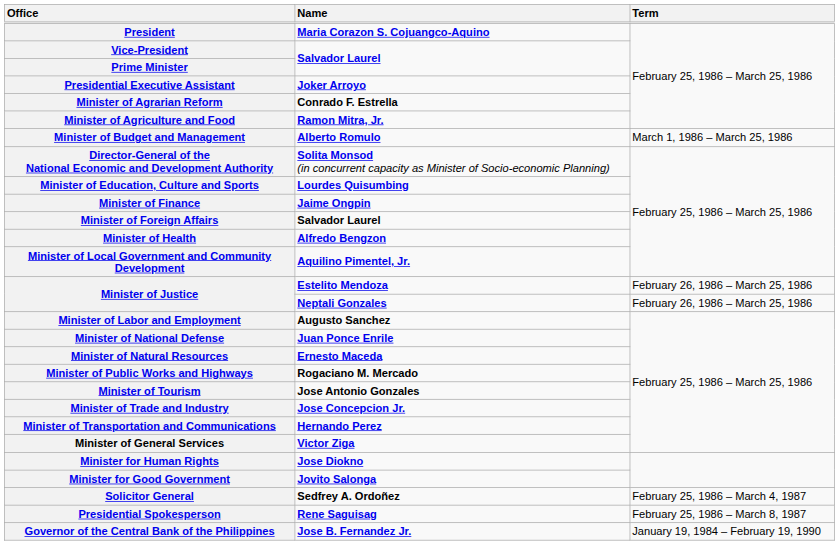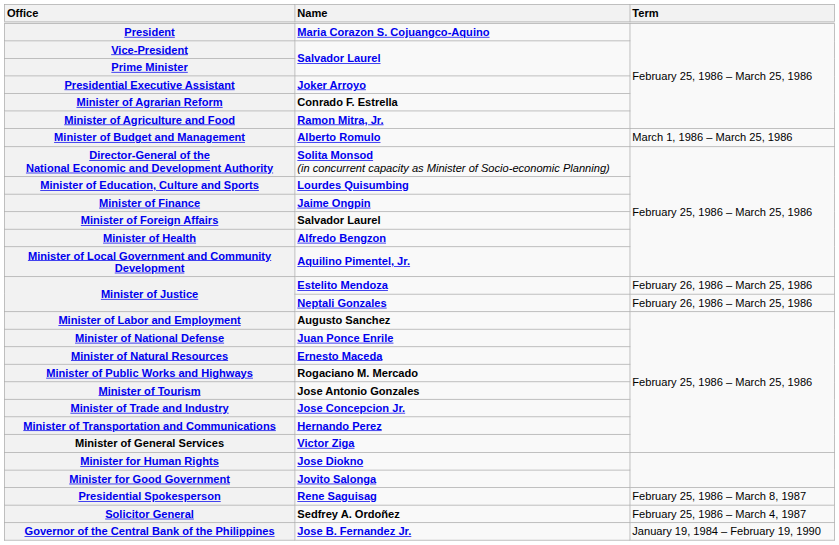 <table class="wikitable collapsible plainrowheaders toptextcells" style="width:90%; font-size:95%;">
 <tr style="border-bottom-style:double;">
 <th scope="col" style="text-align:left; width:35%;">Office</th>
 <th scope="col" style="text-align:left;">Name</th>
 <th scope="col" style="text-align:left;">Term</th>
 </tr>
 <tr>
 <th scope="row"><a href='#'>President</a></th>
 <td><strong><a href='#'>Maria Corazon S. Cojuangco-Aquino</a></strong></td>
 <td rowspan="6">February 25, 1986 – March 25, 1986</td>
 </tr>
 <tr>
 <th scope="row"><a href='#'>Vice-President</a></th>
 <td rowspan="2"><strong><a href='#'>Salvador Laurel</a></strong></td>
 </tr>
 <tr>
 <th scope="row"><a href='#'>Prime Minister</a></th>
 </tr>
 <tr>
 <th scope="row"><a href='#'>Presidential Executive Assistant</a></th>
 <td><strong><a href='#'>Joker Arroyo</a></strong></td>
 </tr>
 <tr>
 <th scope="row"><a href='#'>Minister of Agrarian Reform</a></th>
 <td><strong>Conrado F. Estrella</strong></td>
 </tr>
 <tr>
 <th scope="row"><a href='#'>Minister of Agriculture and Food</a></th>
 <td><strong><a href='#'>Ramon Mitra, Jr.</a></strong></td>
 </tr>
 <tr>
 <th scope="row"><a href='#'>Minister of Budget and Management</a></th>
 <td><strong><a href='#'>Alberto Romulo</a></strong></td>
 <td>March 1, 1986 – March 25, 1986</td>
 </tr>
 <tr>
 <th scope="row"><a href='#'>Director-General of the<br>National Economic and Development Authority</a></th>
 <td><strong><a href='#'>Solita Monsod</a></strong><br><em>(in concurrent capacity as Minister of Socio-economic Planning)</em></td>
 <td rowspan="6">February 25, 1986 – March 25, 1986</td>
 </tr>
 <tr>
 <th scope="row"><a href='#'>Minister of Education, Culture and Sports</a></th>
 <td><strong><a href='#'>Lourdes Quisumbing</a></strong></td>
 </tr>
 <tr>
 <th scope="row"><a href='#'>Minister of Finance</a></th>
 <td><strong><a href='#'>Jaime Ongpin</a></strong></td>
 </tr>
 <tr>
 <th scope="row"><a href='#'>Minister of Foreign Affairs</a></th>
 <td><strong>Salvador Laurel</strong></td>
 </tr>
 <tr>
 <th scope="row"><a href='#'>Minister of Health</a></th>
 <td><strong><a href='#'>Alfredo Bengzon</a></strong></td>
 </tr>
 <tr>
 <th scope="row"><a href='#'>Minister of Local Government and Community Development</a></th>
 <td><strong><a href='#'>Aquilino Pimentel, Jr.</a></strong></td>
 </tr>
 <tr>
 <th scope="row" rowspan="2"><a href='#'>Minister of Justice</a></th>
 <td><strong><a href='#'>Estelito Mendoza</a></strong></td>
 <td>February 26, 1986 – March 25, 1986</td>
 </tr>
 <tr>
 <td><strong><a href='#'>Neptali Gonzales</a></strong></td>
 <td>February 26, 1986 – March 25, 1986</td>
 </tr>
 <tr>
 <th scope="row"><a href='#'>Minister of Labor and Employment</a></th>
 <td><strong>Augusto Sanchez</strong></td>
 <td rowspan="8">February 25, 1986 – March 25, 1986</td>
 </tr>
 <tr>
 <th scope="row"><a href='#'>Minister of National Defense</a></th>
 <td><strong><a href='#'>Juan Ponce Enrile</a></strong></td>
 </tr>
 <tr>
 <th scope="row"><a href='#'>Minister of Natural Resources</a></th>
 <td><strong><a href='#'>Ernesto Maceda</a></strong></td>
 </tr>
 <tr>
 <th scope="row"><a href='#'>Minister of Public Works and Highways</a></th>
 <td><strong>Rogaciano M. Mercado</strong></td>
 </tr>
 <tr>
 <th scope="row"><a href='#'>Minister of Tourism</a></th>
 <td><strong>Jose Antonio Gonzales</strong></td>
 </tr>
 <tr>
 <th scope="row"><a href='#'>Minister of Trade and Industry</a></th>
 <td><strong><a href='#'>Jose Concepcion Jr.</a></strong></td>
 </tr>
 <tr>
 <th scope="row"><a href='#'>Minister of Transportation and Communications</a></th>
 <td><strong><a href='#'>Hernando Perez</a></strong></td>
 </tr>
 <tr>
 <th scope="row">Minister of General Services</th>
 <td><strong><a href='#'>Victor Ziga</a></strong></td>
 </tr>
 <tr>
 <th scope="row"><a href='#'>Minister for Human Rights</a></th>
 <td><strong><a href='#'>Jose Diokno</a></strong></td>
 </tr>
 <tr>
 <th scope="row"><a href='#'>Minister for Good Government</a></th>
 <td><strong><a href='#'>Jovito Salonga</a></strong></td>
 </tr>
 <tr>
+<th scope="row"><a href='#'>Presidential Spokesperson</a></th>
+<td><strong><a href='#'>Rene Saguisag</a></strong></td>
+<td>February 25, 1986 – March 8, 1987</td>
+</tr>
+<tr>
 <th scope="row"><a href='#'>Solicitor General</a></th>
 <td><strong>Sedfrey A. Ordoñez</strong></td>
 <td>February 25, 1986 – March 4, 1987</td>
-</tr>
-<tr>
-<th scope="row"><a href='#'>Presidential Spokesperson</a></th>
-<td><strong><a href='#'>Rene Saguisag</a></strong></td>
-<td>February 25, 1986 – March 8, 1987</td>
 </tr>
 <tr>
 <th scope="row"><a href='#'>Governor of the Central Bank of the Philippines</a></th>
 <td><strong><a href='#'>Jose B. Fernandez Jr.</a></strong></td>
 <td>January 19, 1984 – February 19, 1990</td>
 </tr>
 </table>
